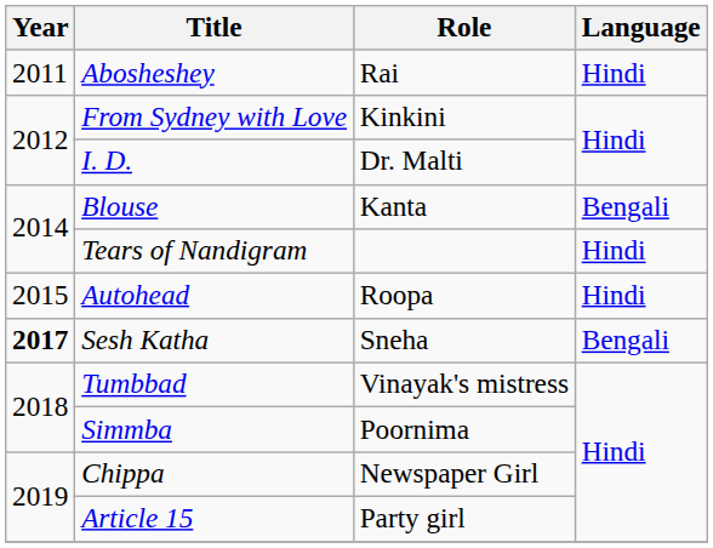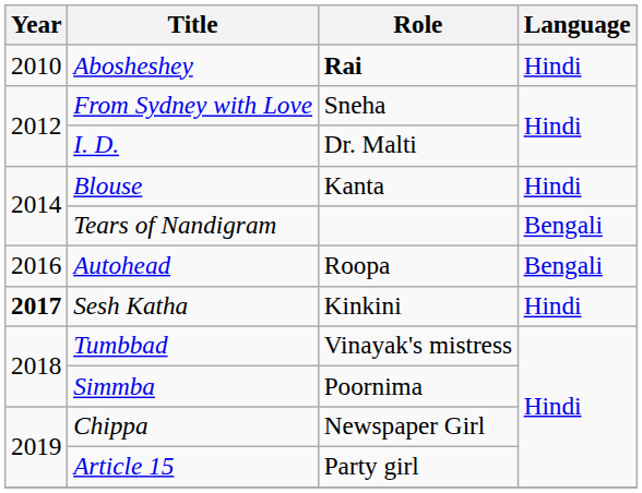 <table class="wikitable sortable">
 <tr>
 <th>Year</th>
 <th>Title</th>
 <th>Role</th>
 <th>Language</th>
 </tr>
 <tr>
-<td>2011</td>
+<td>2010</td>
 <td><em><a href='#'>Abosheshey</a></em></td>
-<td>Rai</td>
+<td><strong>Rai</strong></td>
 <td><a href='#'>Hindi</a></td>
 </tr>
 <tr>
 <td rowspan=2>2012</td>
 <td><em><a href='#'>From Sydney with Love</a></em></td>
-<td>Kinkini</td>
+<td>Sneha</td>
 <td rowspan=2><a href='#'>Hindi</a></td>
 </tr>
 <tr>
 <td><a href='#'><em>I. D.</em></a></td>
 <td>Dr. Malti</td>
 </tr>
 <tr>
 <td rowspan=2>2014</td>
 <td><em><a href='#'>Blouse</a></em></td>
 <td>Kanta</td>
-<td><a href='#'>Bengali</a></td>
+<td><a href='#'>Hindi</a></td>
 </tr>
 <tr>
 <td><em>Tears of Nandigram</em></td>
 <td></td>
-<td><a href='#'>Hindi</a></td>
+<td><a href='#'>Bengali</a></td>
 </tr>
 <tr>
-<td>2015</td>
+<td>2016</td>
 <td><em><a href='#'>Autohead</a></em></td>
 <td>Roopa</td>
-<td><a href='#'>Hindi</a></td>
+<td><a href='#'>Bengali</a></td>
 </tr>
 <tr>
 <td><strong>2017</strong></td>
 <td><em>Sesh Katha</em></td>
-<td>Sneha</td>
-<td><a href='#'>Bengali</a></td>
+<td>Kinkini</td>
+<td><a href='#'>Hindi</a></td>
 </tr>
 <tr>
 <td rowspan=2>2018</td>
 <td><em><a href='#'>Tumbbad</a></em></td>
 <td>Vinayak's mistress</td>
 <td rowspan=4><a href='#'>Hindi</a></td>
 </tr>
 <tr>
 <td><em><a href='#'>Simmba</a></em></td>
 <td>Poornima</td>
 </tr>
 <tr>
 <td rowspan=2>2019</td>
 <td><em>Chippa</em></td>
 <td>Newspaper Girl</td>
 </tr>
 <tr>
 <td><a href='#'><em>Article 15</em></a></td>
 <td>Party girl</td>
 </tr>
 <tr>
 </tr>
 </table>
